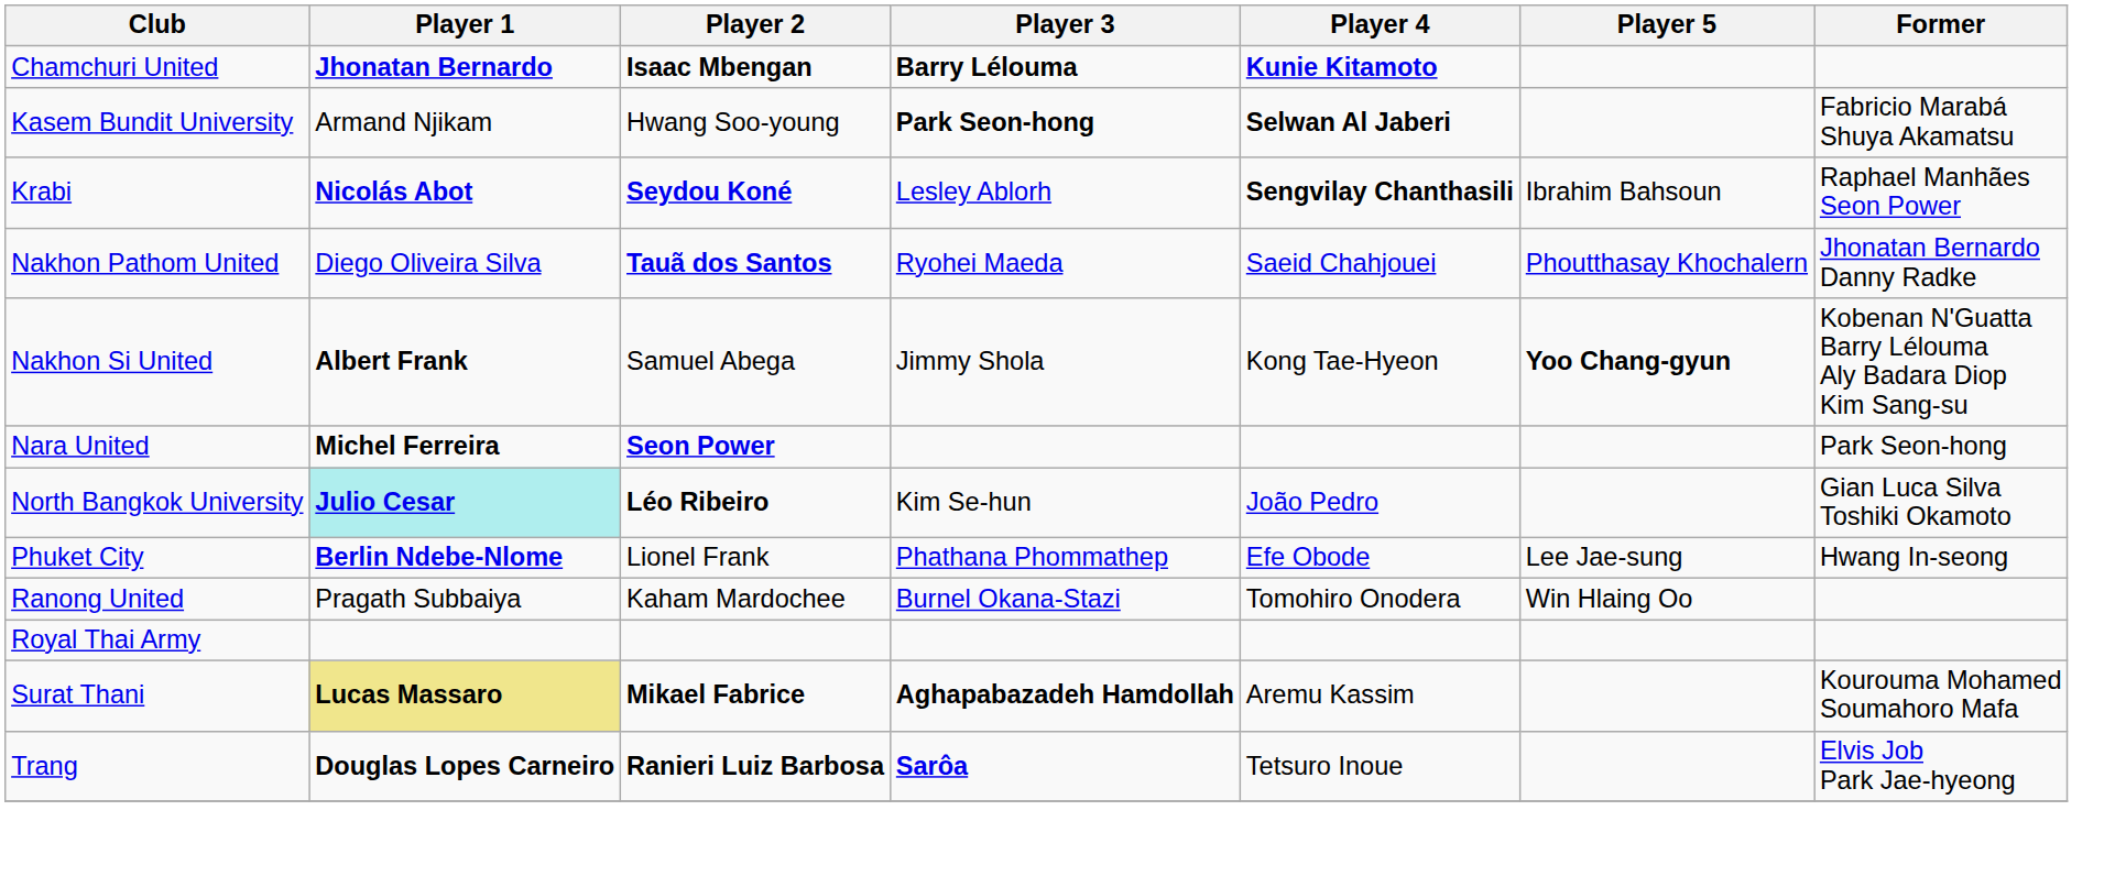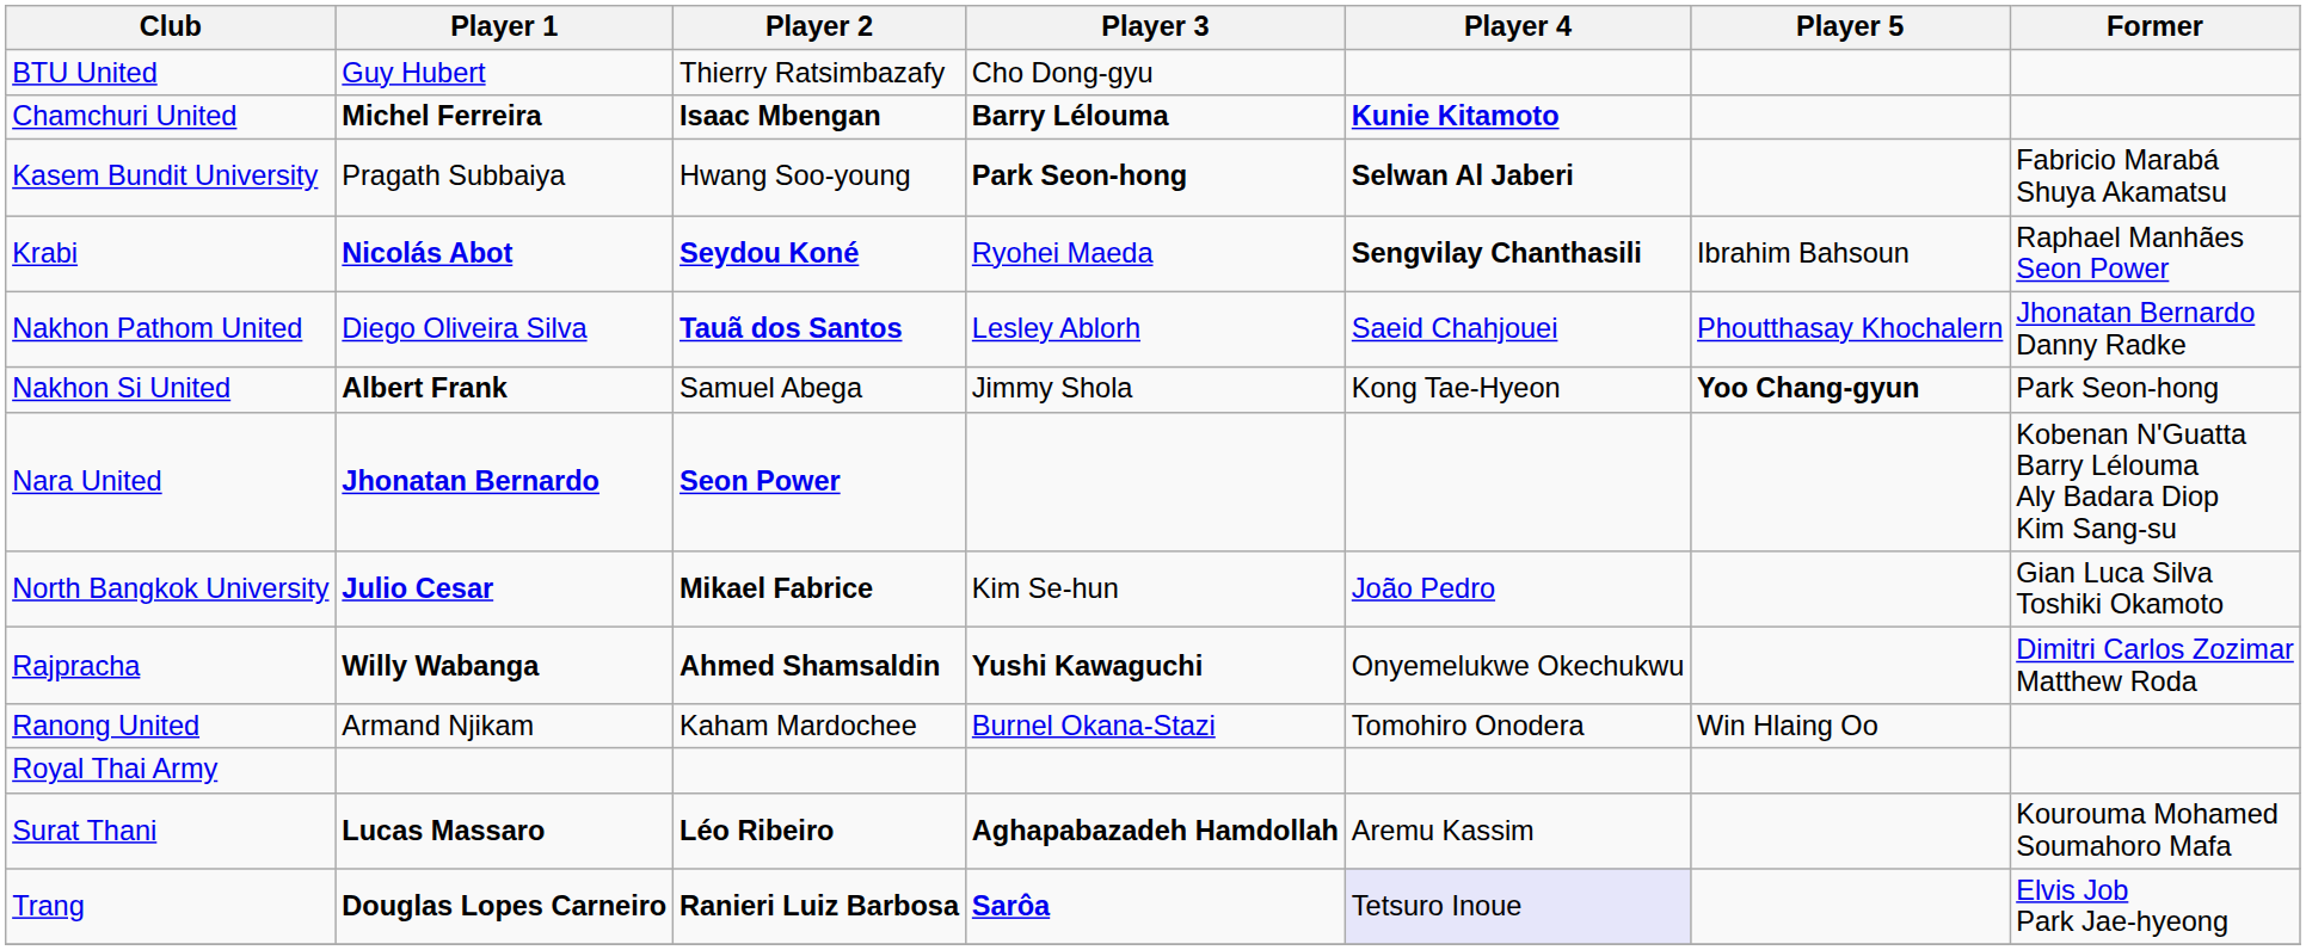 <table class="wikitable sortable" style="font-size:100%;">
 <tr>
 <th>Club</th>
 <th>Player 1</th>
 <th>Player 2</th>
 <th>Player 3</th>
 <th>Player 4</th>
 <th>Player 5</th>
 <th>Former</th>
 </tr>
 <tr>
+<td><a href='#'>BTU United</a></td>
+<td> <a href='#'>Guy Hubert</a></td>
+<td> Thierry Ratsimbazafy</td>
+<td> Cho Dong-gyu</td>
+<td></td>
+<td></td>
+<td></td>
+</tr>
+<tr>
 <td><a href='#'>Chamchuri United</a></td>
-<td> <strong><a href='#'>Jhonatan Bernardo</a></strong></td>
+<td> <strong>Michel Ferreira</strong></td>
 <td> <strong>Isaac Mbengan</strong></td>
 <td> <strong>Barry Lélouma</strong></td>
 <td> <strong><a href='#'>Kunie Kitamoto</a></strong></td>
 <td></td>
 <td></td>
 </tr>
 <tr>
 <td><a href='#'>Kasem Bundit University</a></td>
-<td> Armand Njikam</td>
+<td> Pragath Subbaiya</td>
 <td> Hwang Soo-young</td>
 <td> <strong>Park Seon-hong</strong></td>
 <td> <strong>Selwan Al Jaberi</strong></td>
 <td></td>
 <td> Fabricio Marabá<br> Shuya Akamatsu</td>
 </tr>
 <tr>
 <td><a href='#'>Krabi</a></td>
 <td> <strong><a href='#'>Nicolás Abot</a></strong></td>
 <td> <strong><a href='#'>Seydou Koné</a></strong></td>
-<td> <a href='#'>Lesley Ablorh</a></td>
+<td> <a href='#'>Ryohei Maeda</a></td>
 <td> <strong>Sengvilay Chanthasili</strong></td>
 <td> Ibrahim Bahsoun</td>
 <td> Raphael Manhães<br> <a href='#'>Seon Power</a></td>
 </tr>
 <tr>
 <td><a href='#'>Nakhon Pathom United</a></td>
 <td> <a href='#'>Diego Oliveira Silva</a></td>
 <td> <strong><a href='#'>Tauã dos Santos</a></strong></td>
-<td> <a href='#'>Ryohei Maeda</a></td>
+<td> <a href='#'>Lesley Ablorh</a></td>
 <td> <a href='#'>Saeid Chahjouei</a></td>
 <td> <a href='#'>Phoutthasay Khochalern</a></td>
 <td> <a href='#'>Jhonatan Bernardo</a><br> Danny Radke</td>
 </tr>
 <tr>
 <td><a href='#'>Nakhon Si United</a></td>
 <td> <strong>Albert Frank</strong></td>
 <td> Samuel Abega</td>
 <td> Jimmy Shola</td>
 <td> Kong Tae-Hyeon</td>
 <td> <strong>Yoo Chang-gyun</strong></td>
-<td> Kobenan N'Guatta<br> Barry Lélouma<br> Aly Badara Diop<br> Kim Sang-su</td>
+<td> Park Seon-hong</td>
 </tr>
 <tr>
 <td><a href='#'>Nara United</a></td>
-<td> <strong>Michel Ferreira</strong></td>
+<td> <strong><a href='#'>Jhonatan Bernardo</a></strong></td>
 <td> <strong><a href='#'>Seon Power</a></strong></td>
 <td></td>
 <td></td>
 <td></td>
-<td> Park Seon-hong</td>
+<td> Kobenan N'Guatta<br> Barry Lélouma<br> Aly Badara Diop<br> Kim Sang-su</td>
 </tr>
 <tr>
 <td><a href='#'>North Bangkok University</a></td>
-<td style="background: paleturquoise;"> <strong><a href='#'>Julio Cesar</a></strong></td>
-<td> <strong>Léo Ribeiro</strong></td>
+<td> <strong><a href='#'>Julio Cesar</a></strong></td>
+<td> <strong>Mikael Fabrice</strong></td>
 <td> Kim Se-hun</td>
 <td> <a href='#'>João Pedro</a></td>
 <td></td>
 <td> Gian Luca Silva<br> Toshiki Okamoto</td>
 </tr>
 <tr>
-<td><a href='#'>Phuket City</a></td>
-<td> <strong><a href='#'>Berlin Ndebe-Nlome</a></strong></td>
-<td> Lionel Frank</td>
-<td> <a href='#'>Phathana Phommathep</a></td>
-<td> <a href='#'>Efe Obode</a></td>
-<td> Lee Jae-sung</td>
-<td> Hwang In-seong</td>
+<td><a href='#'>Rajpracha</a></td>
+<td> <strong>Willy Wabanga</strong></td>
+<td> <strong>Ahmed Shamsaldin</strong></td>
+<td> <strong>Yushi Kawaguchi</strong></td>
+<td> Onyemelukwe Okechukwu</td>
+<td></td>
+<td> <a href='#'>Dimitri Carlos Zozimar</a><br> Matthew Roda</td>
 </tr>
 <tr>
 <td><a href='#'>Ranong United</a></td>
-<td> Pragath Subbaiya</td>
+<td> Armand Njikam</td>
 <td> Kaham Mardochee</td>
 <td> <a href='#'>Burnel Okana-Stazi</a></td>
 <td> Tomohiro Onodera</td>
 <td> Win Hlaing Oo</td>
 <td></td>
 </tr>
 <tr>
 <td><a href='#'>Royal Thai Army</a></td>
 <td></td>
 <td></td>
 <td></td>
 <td></td>
 <td></td>
 <td></td>
 </tr>
 <tr>
 <td><a href='#'>Surat Thani</a></td>
-<td style="background: khaki;"> <strong>Lucas Massaro</strong></td>
-<td> <strong>Mikael Fabrice</strong></td>
+<td> <strong>Lucas Massaro</strong></td>
+<td> <strong>Léo Ribeiro</strong></td>
 <td> <strong>Aghapabazadeh Hamdollah</strong></td>
 <td> Aremu Kassim</td>
 <td></td>
 <td> Kourouma Mohamed<br> Soumahoro Mafa</td>
 </tr>
 <tr>
 <td><a href='#'>Trang</a></td>
 <td> <strong>Douglas Lopes Carneiro</strong></td>
 <td> <strong>Ranieri Luiz Barbosa</strong></td>
 <td> <strong><a href='#'>Sarôa</a></strong></td>
-<td> Tetsuro Inoue</td>
+<td style="background: lavender;"> Tetsuro Inoue</td>
 <td></td>
 <td> <a href='#'>Elvis Job</a><br> Park Jae-hyeong</td>
 </tr>
 <tr>
 </tr>
 </table>
